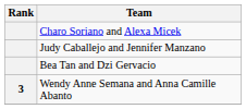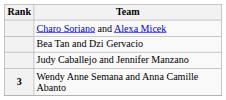 <table class="wikitable" style="text-align: center;">
 <tr>
 <th width=40>Rank</th>
 <th width=290>Team</th>
 </tr>
 <tr>
 <th></th>
 <td style="text-align:left;"><a href='#'>Charo Soriano</a> and <a href='#'>Alexa Micek</a></td>
 </tr>
 <tr>
 <th></th>
-<td style="text-align:left;">Judy Caballejo and Jennifer Manzano</td>
+<td style="text-align:left;">Bea Tan and Dzi Gervacio</td>
 </tr>
 <tr>
 <th></th>
-<td style="text-align:left;">Bea Tan and Dzi Gervacio</td>
+<td style="text-align:left;">Judy Caballejo and Jennifer Manzano</td>
 </tr>
 <tr>
 <th>3</th>
 <td style="text-align:left;">Wendy Anne Semana and Anna Camille Abanto</td>
 </tr>
 <tr>
 </tr>
 </table>
